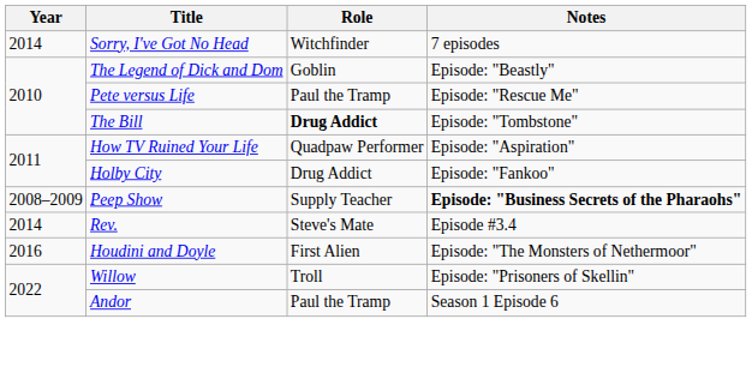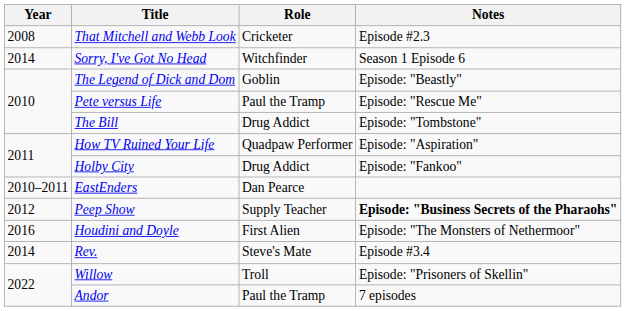 <table class="wikitable sortable">
 <tr>
 <th>Year</th>
 <th>Title</th>
 <th>Role</th>
 <th class="unsortable">Notes</th>
 </tr>
 <tr>
+<td>2008</td>
+<td><em><a href='#'>That Mitchell and Webb Look</a></em></td>
+<td>Cricketer</td>
+<td>Episode #2.3</td>
+</tr>
+<tr>
 <td>2014</td>
 <td><em><a href='#'>Sorry, I've Got No Head</a></em></td>
 <td>Witchfinder</td>
-<td>7 episodes</td>
+<td>Season 1 Episode 6</td>
 </tr>
 <tr>
 <td rowspan="3">2010</td>
 <td><em><a href='#'>The Legend of Dick and Dom</a></em></td>
 <td>Goblin</td>
 <td>Episode: "Beastly"</td>
 </tr>
 <tr>
 <td><em><a href='#'>Pete versus Life</a></em></td>
 <td>Paul the Tramp</td>
 <td>Episode: "Rescue Me"</td>
 </tr>
 <tr>
 <td><em><a href='#'>The Bill</a></em></td>
-<td><strong>Drug Addict</strong></td>
+<td>Drug Addict</td>
 <td>Episode: "Tombstone"</td>
 </tr>
 <tr>
 <td rowspan="2">2011</td>
 <td><em><a href='#'>How TV Ruined Your Life</a></em></td>
 <td>Quadpaw Performer</td>
 <td>Episode: "Aspiration"</td>
 </tr>
 <tr>
 <td><em><a href='#'>Holby City</a></em></td>
 <td>Drug Addict</td>
 <td>Episode: "Fankoo"</td>
 </tr>
 <tr>
-<td>2008–2009</td>
+<td>2010–2011</td>
+<td><em><a href='#'>EastEnders</a></em></td>
+<td>Dan Pearce</td>
+<td></td>
+</tr>
+<tr>
+<td>2012</td>
 <td><em><a href='#'>Peep Show</a></em></td>
 <td>Supply Teacher</td>
 <td><strong>Episode: "Business Secrets of the Pharaohs"</strong></td>
+</tr>
+<tr>
+<td>2016</td>
+<td><em><a href='#'>Houdini and Doyle</a></em></td>
+<td>First Alien</td>
+<td>Episode: "The Monsters of Nethermoor"</td>
 </tr>
 <tr>
 <td>2014</td>
 <td><em><a href='#'>Rev.</a></em></td>
 <td>Steve's Mate</td>
 <td>Episode #3.4</td>
-</tr>
-<tr>
-<td>2016</td>
-<td><em><a href='#'>Houdini and Doyle</a></em></td>
-<td>First Alien</td>
-<td>Episode: "The Monsters of Nethermoor"</td>
 </tr>
 <tr>
 <td rowspan="2">2022</td>
 <td><em><a href='#'>Willow</a></em></td>
 <td>Troll</td>
 <td>Episode: "Prisoners of Skellin"</td>
 </tr>
 <tr>
 <td><em><a href='#'>Andor</a></em></td>
 <td>Paul the Tramp</td>
-<td>Season 1 Episode 6</td>
+<td>7 episodes</td>
 </tr>
 </table>
